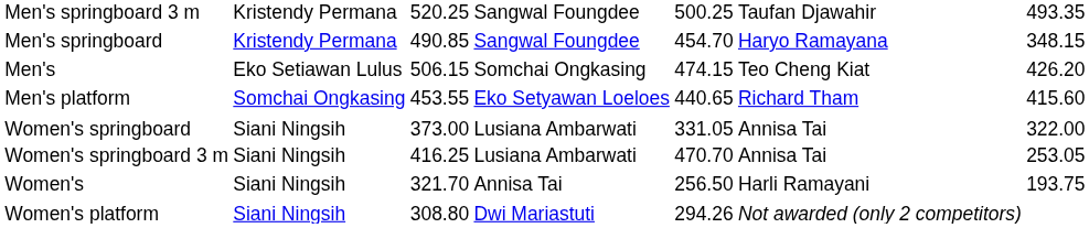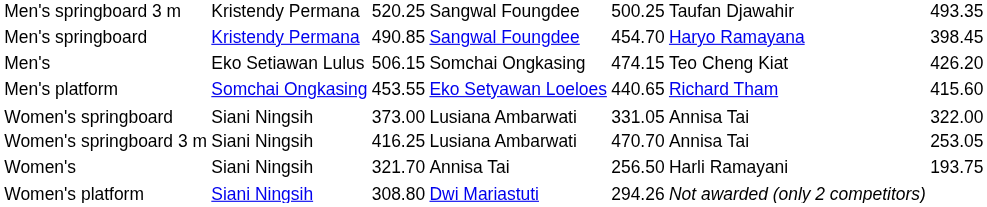 <table>
 <tr>
 <td>Men's springboard 3 m</td>
 <td> Kristendy Permana</td>
 <td>520.25</td>
 <td> Sangwal Foungdee</td>
 <td>500.25</td>
 <td> Taufan Djawahir</td>
 <td>493.35</td>
 </tr>
 <tr>
 </tr>
 <tr>
 <td>Men's springboard</td>
 <td> <a href='#'>Kristendy Permana</a></td>
 <td>490.85</td>
 <td> <a href='#'>Sangwal Foungdee</a></td>
 <td>454.70</td>
 <td> <a href='#'>Haryo Ramayana</a></td>
-<td>348.15</td>
+<td>398.45</td>
 </tr>
 <tr>
 </tr>
 <tr>
 <td>Men's</td>
 <td> Eko Setiawan Lulus</td>
 <td>506.15</td>
 <td> Somchai Ongkasing</td>
 <td>474.15</td>
 <td> Teo Cheng Kiat</td>
 <td>426.20</td>
 </tr>
 <tr>
 </tr>
 <tr>
 <td>Men's platform</td>
 <td> <a href='#'>Somchai Ongkasing</a></td>
 <td>453.55</td>
 <td> <a href='#'>Eko Setyawan Loeloes</a></td>
 <td>440.65</td>
 <td> <a href='#'>Richard Tham</a></td>
 <td>415.60</td>
 </tr>
 <tr>
 <td></td>
 <td></td>
 <td></td>
 </tr>
 <tr>
 <td>Women's springboard</td>
 <td> Siani Ningsih</td>
 <td>373.00</td>
 <td> Lusiana Ambarwati</td>
 <td>331.05</td>
 <td> Annisa Tai</td>
 <td>322.00</td>
 </tr>
 <tr>
 <td>Women's springboard 3 m</td>
 <td> Siani Ningsih</td>
 <td>416.25</td>
 <td> Lusiana Ambarwati</td>
 <td>470.70</td>
 <td> Annisa Tai</td>
 <td>253.05</td>
 </tr>
 <tr>
 </tr>
 <tr>
 <td>Women's</td>
 <td> Siani Ningsih</td>
 <td>321.70</td>
 <td> Annisa Tai</td>
 <td>256.50</td>
 <td> Harli Ramayani</td>
 <td>193.75</td>
 </tr>
 <tr>
 </tr>
 <tr>
 <td>Women's platform</td>
 <td> <a href='#'>Siani Ningsih</a></td>
 <td>308.80</td>
 <td> <a href='#'>Dwi Mariastuti</a></td>
 <td>294.26</td>
 <td><em>Not awarded (only 2 competitors)</em></td>
 <td></td>
 </tr>
 <tr>
 </tr>
 </table>
